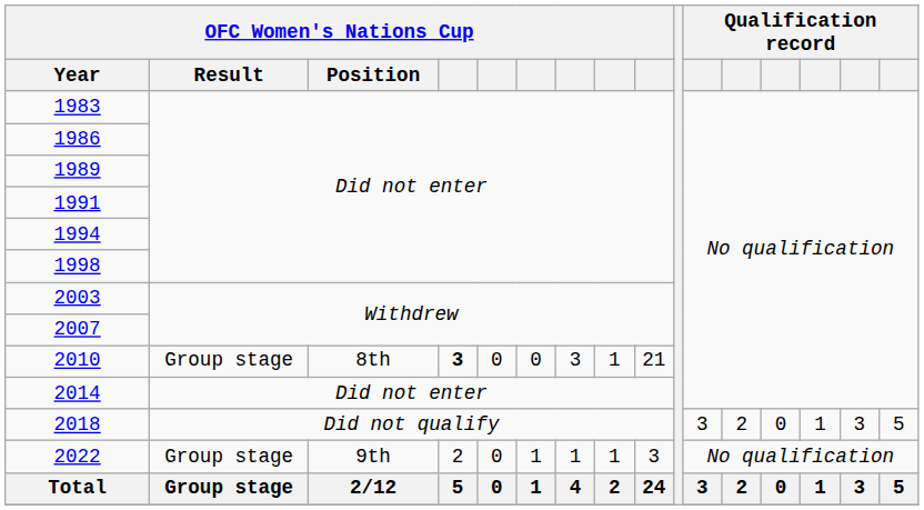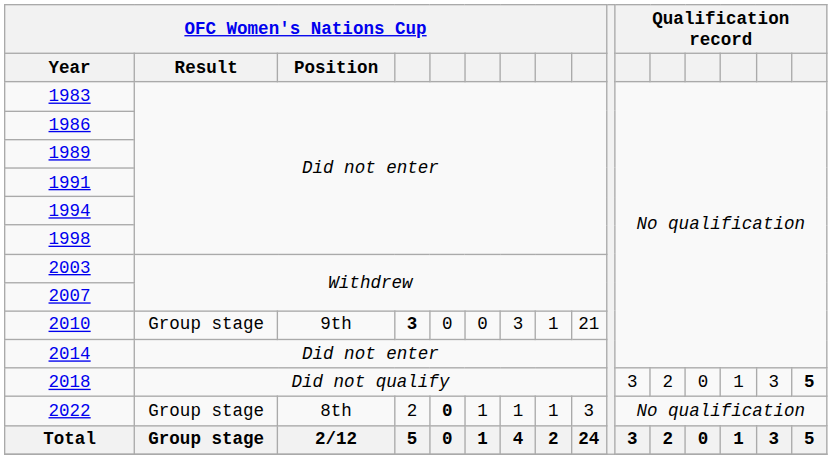 <table class="wikitable" style="text-align:center;">
 <tr>
 <th colspan="9"><a href='#'>OFC Women's Nations Cup</a></th>
 <th rowspan=20></th>
 <th colspan=6>Qualification record</th>
 </tr>
 <tr>
 <th style="width:90px;">Year</th>
 <th style="width:100px;">Result</th>
 <th style="width:80px;">Position</th>
 <th style="width:20px;"></th>
 <th style="width:20px;"></th>
 <th style="width:20px;"></th>
 <th style="width:20px;"></th>
 <th style="width:20px;"></th>
 <th style="width:20px;"></th>
 <th style="width:20px;"></th>
 <th style="width:20px;"></th>
 <th style="width:20px;"></th>
 <th style="width:20px;"></th>
 <th style="width:20px;"></th>
 <th style="width:20px;"></th>
 </tr>
 <tr>
 <td> <a href='#'>1983</a></td>
 <td rowspan="6" colspan="8"><em>Did not enter</em></td>
 <td rowspan=10 colspan=10><em>No qualification</em></td>
 </tr>
 <tr>
 <td> <a href='#'>1986</a></td>
 </tr>
 <tr>
 <td> <a href='#'>1989</a></td>
 </tr>
 <tr>
 <td> <a href='#'>1991</a></td>
 </tr>
 <tr>
 <td> <a href='#'>1994</a></td>
 </tr>
 <tr>
 <td> <a href='#'>1998</a></td>
 </tr>
 <tr>
 <td> <a href='#'>2003</a></td>
 <td rowspan="2" colspan="8"><em>Withdrew</em></td>
 </tr>
 <tr>
 <td> <a href='#'>2007</a></td>
 </tr>
 <tr>
 <td> <a href='#'>2010</a></td>
 <td>Group stage</td>
-<td>8th</td>
+<td>9th</td>
 <td><strong>3</strong></td>
 <td>0</td>
 <td>0</td>
 <td>3</td>
 <td>1</td>
 <td>21</td>
 </tr>
 <tr>
 <td> <a href='#'>2014</a></td>
 <td colspan=8><em>Did not enter</em></td>
 </tr>
 <tr>
 <td> <a href='#'>2018</a></td>
 <td colspan=8><em>Did not qualify</em></td>
 <td>3</td>
 <td>2</td>
 <td>0</td>
 <td>1</td>
 <td>3</td>
-<td>5</td>
+<td><strong>5</strong></td>
 </tr>
 <tr>
 <td> <a href='#'>2022</a></td>
 <td>Group stage</td>
-<td>9th</td>
+<td>8th</td>
 <td>2</td>
-<td>0</td>
+<td><strong>0</strong></td>
 <td>1</td>
 <td>1</td>
 <td>1</td>
 <td>3</td>
 <td colspan=6><em>No qualification</em></td>
 </tr>
 <tr>
 <th>Total</th>
 <th>Group stage</th>
 <th>2/12</th>
 <th>5</th>
 <th>0</th>
 <th>1</th>
 <th>4</th>
 <th>2</th>
 <th>24</th>
 <th>3</th>
 <th>2</th>
 <th>0</th>
 <th>1</th>
 <th>3</th>
 <th>5</th>
 </tr>
 <tr>
 </tr>
 </table>
